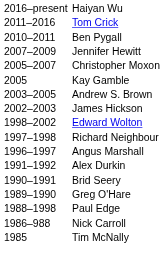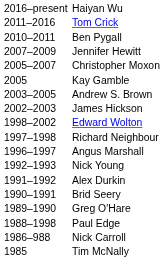 <table style="width:250px">
 <tr>
 <td>2016–present</td>
 <td>Haiyan Wu </td>
 </tr>
 <tr>
 <td>2011–2016</td>
 <td><a href='#'>Tom Crick</a></td>
 </tr>
 <tr>
 <td>2010–2011</td>
 <td>Ben Pygall</td>
 </tr>
 <tr>
 <td>2007–2009</td>
 <td>Jennifer Hewitt</td>
 </tr>
 <tr>
 <td>2005–2007</td>
 <td>Christopher Moxon</td>
 </tr>
 <tr>
 <td>2005</td>
 <td>Kay Gamble</td>
 </tr>
 <tr>
 <td>2003–2005</td>
 <td>Andrew S. Brown</td>
 </tr>
 <tr>
 <td>2002–2003</td>
 <td>James Hickson</td>
 </tr>
 <tr>
 <td>1998–2002</td>
 <td><a href='#'>Edward Wolton</a></td>
 </tr>
 <tr>
 <td>1997–1998</td>
 <td>Richard Neighbour</td>
 </tr>
 <tr>
 <td>1996–1997</td>
 <td>Angus Marshall</td>
 </tr>
 <tr>
+<td>1992–1993</td>
+<td>Nick Young</td>
+</tr>
+<tr>
 <td>1991–1992</td>
 <td>Alex Durkin</td>
 </tr>
 <tr>
 <td>1990–1991</td>
 <td>Brid Seery</td>
 </tr>
 <tr>
 <td>1989–1990</td>
 <td>Greg O'Hare</td>
 </tr>
 <tr>
 <td>1988–1998</td>
 <td>Paul Edge</td>
 </tr>
 <tr>
 <td>1986–988</td>
 <td>Nick Carroll</td>
 </tr>
 <tr>
 <td>1985</td>
 <td>Tim McNally</td>
 </tr>
 <tr>
 </tr>
 </table>
